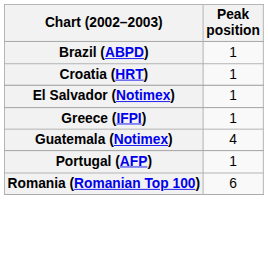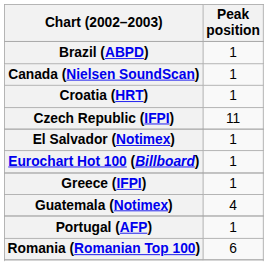 <table class="wikitable sortable plainrowheaders" style="text-align:center;">
 <tr>
 <th scope="col">Chart (2002–2003)</th>
 <th scope="col">Peak<br>position</th>
 </tr>
 <tr>
 </tr>
 <tr>
 </tr>
 <tr>
 </tr>
 <tr>
 </tr>
 <tr>
 </tr>
 <tr>
 <th scope="row">Brazil (<a href='#'>ABPD</a>)</th>
 <td>1</td>
 </tr>
 <tr>
+<th scope="row">Canada (<a href='#'>Nielsen SoundScan</a>)</th>
+<td>1</td>
+</tr>
+<tr>
 <th scope="row">Croatia (<a href='#'>HRT</a>)</th>
 <td align="center">1</td>
+</tr>
+<tr>
+<th scope="row">Czech Republic (<a href='#'>IFPI</a>)</th>
+<td>11</td>
 </tr>
 <tr>
 </tr>
 <tr>
 <th scope="row">El Salvador (<a href='#'>Notimex</a>)</th>
+<td>1</td>
+</tr>
+<tr>
+<th scope="row"><a href='#'>Eurochart Hot 100</a> (<a href='#'><em>Billboard</em></a>)</th>
 <td>1</td>
 </tr>
 <tr>
 </tr>
 <tr>
 </tr>
 <tr>
 </tr>
 <tr>
 <th scope="row">Greece (<a href='#'>IFPI</a>)</th>
 <td>1</td>
 </tr>
 <tr>
 <th scope="row">Guatemala (<a href='#'>Notimex</a>)</th>
 <td>4</td>
 </tr>
 <tr>
 </tr>
 <tr>
 </tr>
 <tr>
 </tr>
 <tr>
 </tr>
 <tr>
 </tr>
 <tr>
 </tr>
 <tr>
 </tr>
 <tr>
 <th scope="row">Portugal (<a href='#'>AFP</a>)</th>
 <td>1</td>
 </tr>
 <tr>
 <th scope="row">Romania (<a href='#'>Romanian Top 100</a>)</th>
 <td>6</td>
 </tr>
 <tr>
 </tr>
 <tr>
 </tr>
 <tr>
 </tr>
 <tr>
 </tr>
 <tr>
 </tr>
 <tr>
 </tr>
 <tr>
 </tr>
 <tr>
 </tr>
 <tr>
 </tr>
 <tr>
 </tr>
 <tr>
 </tr>
 <tr>
 </tr>
 </table>
